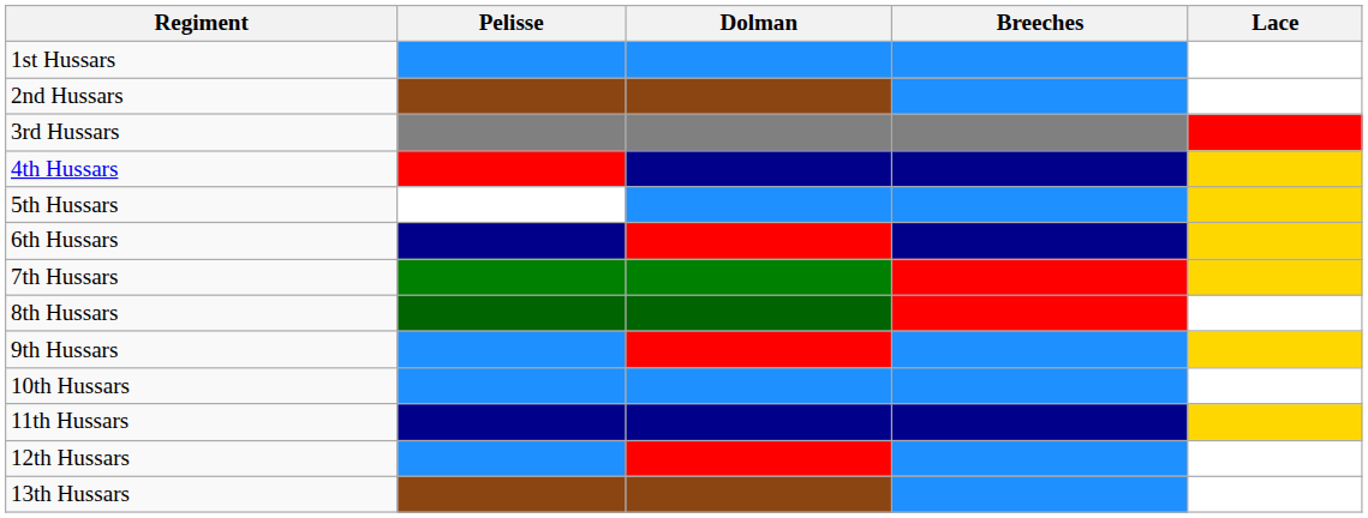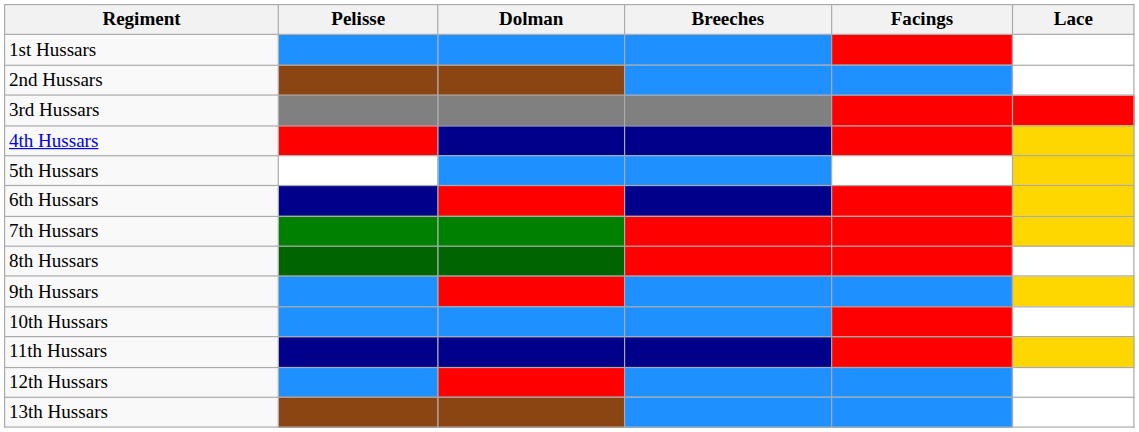 <table class="wikitable sortable" style="width:60%;">
 <tr>
 <th>Regiment</th>
 <th>Pelisse</th>
 <th>Dolman</th>
 <th>Breeches</th>
+<th>Facings</th>
 <th>Lace</th>
 </tr>
 <tr>
 <td>1st Hussars</td>
 <td style="background:#1e90ff;"></td>
 <td style="background:#1e90ff;"></td>
 <td style="background:#1e90ff;"></td>
+<td style="background:#f00;"></td>
 <td style="background:#fff;"></td>
 </tr>
 <tr>
 <td>2nd Hussars</td>
 <td style="background:#8b4513;"></td>
 <td style="background:#8b4513;"></td>
+<td style="background:#1e90ff;"></td>
 <td style="background:#1e90ff;"></td>
 <td style="background:#fff;"></td>
 </tr>
 <tr>
 <td>3rd Hussars</td>
 <td style="background:grey;"></td>
 <td style="background:grey;"></td>
 <td style="background:grey;"></td>
 <td style="background:#f00;"></td>
+<td style="background:#f00;"></td>
 </tr>
 <tr>
 <td><a href='#'>4th Hussars</a></td>
 <td style="background:#f00;"></td>
 <td style="background:darkBlue;"></td>
 <td style="background:darkBlue;"></td>
+<td style="background:#f00;"></td>
 <td style="background:gold;"></td>
 </tr>
 <tr>
 <td>5th Hussars</td>
 <td style="background:#fff;"></td>
 <td style="background:#1e90ff;"></td>
 <td style="background:#1e90ff;"></td>
+<td style="background:#fff;"></td>
 <td style="background:gold;"></td>
 </tr>
 <tr>
 <td>6th Hussars</td>
 <td style="background:darkBlue;"></td>
 <td style="background:#f00;"></td>
 <td style="background:darkBlue;"></td>
+<td style="background:#f00;"></td>
 <td style="background:gold;"></td>
 </tr>
 <tr>
 <td>7th Hussars</td>
 <td style="background:green;"></td>
 <td style="background:green;"></td>
+<td style="background:#f00;"></td>
 <td style="background:#f00;"></td>
 <td style="background:gold;"></td>
 </tr>
 <tr>
 <td>8th Hussars</td>
 <td style="background:#006400;"></td>
 <td style="background:#006400;"></td>
 <td style="background:#f00;"></td>
+<td style="background:#f00;"></td>
 <td style="background:#fff;"></td>
 </tr>
 <tr>
 <td>9th Hussars</td>
 <td style="background:#1e90ff;"></td>
 <td style="background:#f00;"></td>
+<td style="background:#1e90ff;"></td>
 <td style="background:#1e90ff;"></td>
 <td style="background:gold;"></td>
 </tr>
 <tr>
 <td>10th Hussars</td>
 <td style="background:#1e90ff;"></td>
 <td style="background:#1e90ff;"></td>
 <td style="background:#1e90ff;"></td>
+<td style="background:#f00;"></td>
 <td style="background:#fff;"></td>
 </tr>
 <tr>
 <td>11th Hussars</td>
 <td style="background:darkBlue;"></td>
 <td style="background:darkBlue;"></td>
 <td style="background:darkBlue;"></td>
+<td style="background:#f00;"></td>
 <td style="background:gold;"></td>
 </tr>
 <tr>
 <td>12th Hussars</td>
 <td style="background:#1e90ff;"></td>
 <td style="background:#f00;"></td>
+<td style="background:#1e90ff;"></td>
 <td style="background:#1e90ff;"></td>
 <td style="background:#fff;"></td>
 </tr>
 <tr>
 <td>13th Hussars</td>
 <td style="background:#8b4513;"></td>
 <td style="background:#8b4513;"></td>
 <td style="background:#1e90ff;"></td>
+<td style="background:#1e90ff;"></td>
 <td style="background:#fff;"></td>
 </tr>
 </table>
